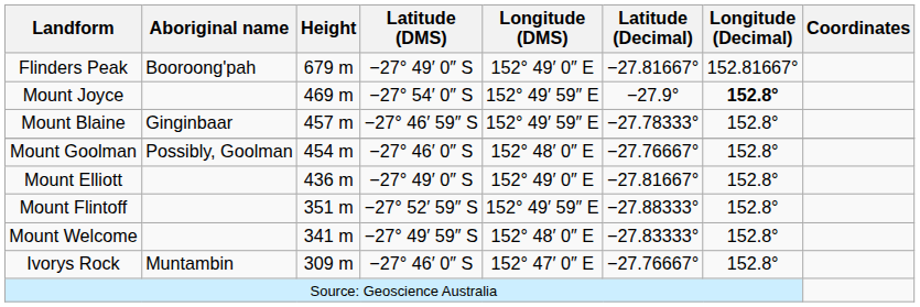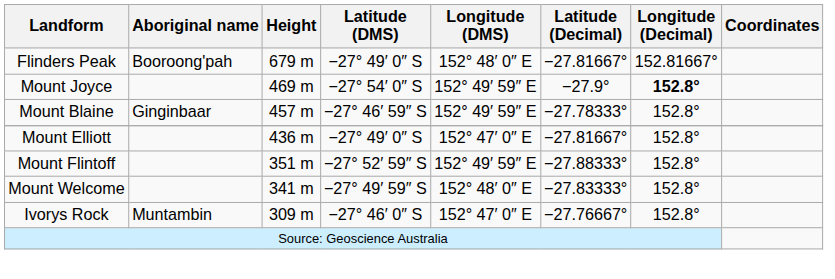 <table class="wikitable">
 <tr>
 <th align="center">Landform</th>
 <th>Aboriginal name</th>
 <th align="center">Height</th>
 <th align="center">Latitude<br>(DMS)</th>
 <th align="center">Longitude<br>(DMS)</th>
 <th align="center">Latitude<br>(Decimal)</th>
 <th align="center">Longitude<br>(Decimal)</th>
 <th>Coordinates</th>
 </tr>
 <tr>
 <td align="center">Flinders Peak</td>
 <td>Booroong'pah</td>
 <td align="center">679 m</td>
 <td align="center">−27° 49′ 0″ S</td>
-<td align="center">152° 49′ 0″ E</td>
+<td align="center">152° 48′ 0″ E</td>
 <td align="center">−27.81667°</td>
 <td align="center">152.81667°</td>
 <td></td>
 </tr>
 <tr>
 <td align="center">Mount Joyce</td>
 <td></td>
 <td align="center">469 m</td>
 <td align="center">−27° 54′ 0″ S</td>
 <td align="center">152° 49′ 59″ E</td>
 <td align="center">−27.9°</td>
 <td align="center"><strong>152.8°</strong></td>
 <td></td>
 </tr>
 <tr>
 <td align="center">Mount Blaine</td>
 <td>Ginginbaar</td>
 <td align="center">457 m</td>
 <td align="center">−27° 46′ 59″ S</td>
 <td align="center">152° 49′ 59″ E</td>
 <td align="center">−27.78333°</td>
 <td align="center">152.8°</td>
 <td></td>
 </tr>
 <tr>
 </tr>
 <tr>
-<td align="center">Mount Goolman</td>
-<td>Possibly, Goolman</td>
-<td align="center">454 m</td>
-<td align="center">−27° 46′ 0″ S</td>
-<td align="center">152° 48′ 0″ E</td>
-<td align="center">−27.76667°</td>
-<td align="center">152.8°</td>
-<td></td>
-</tr>
-<tr>
 <td align="center">Mount Elliott</td>
 <td></td>
 <td align="center">436 m</td>
 <td align="center">−27° 49′ 0″ S</td>
-<td align="center">152° 49′ 0″ E</td>
+<td align="center">152° 47′ 0″ E</td>
 <td align="center">−27.81667°</td>
 <td align="center">152.8°</td>
 <td></td>
 </tr>
 <tr>
 <td align="center">Mount Flintoff</td>
 <td></td>
 <td align="center">351 m</td>
 <td align="center">−27° 52′ 59″ S</td>
 <td align="center">152° 49′ 59″ E</td>
 <td align="center">−27.88333°</td>
 <td align="center">152.8°</td>
 <td></td>
 </tr>
 <tr>
 <td align="center">Mount Welcome</td>
 <td></td>
 <td align="center">341 m</td>
 <td align="center">−27° 49′ 59″ S</td>
 <td align="center">152° 48′ 0″ E</td>
 <td align="center">−27.83333°</td>
 <td align="center">152.8°</td>
 <td></td>
 </tr>
 <tr>
 <td align="center">Ivorys Rock</td>
 <td>Muntambin</td>
 <td align="center">309 m</td>
 <td align="center">−27° 46′ 0″ S</td>
 <td align="center">152° 47′ 0″ E</td>
 <td align="center">−27.76667°</td>
 <td align="center">152.8°</td>
 <td></td>
 </tr>
 <tr>
 <td colspan="7" style="font-size:80%; background:#cef; text-align:center;">Source: Geoscience Australia</td>
 <td></td>
 </tr>
 </table>
